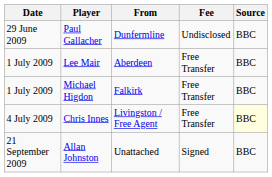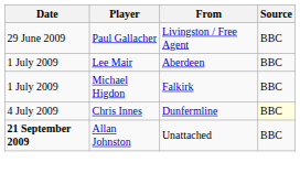 <table class="wikitable sortable" style="text-align:center; font-size:95%;width:65%; text-align:left">
 <tr>
 <th><strong>Date</strong></th>
 <th><strong>Player</strong></th>
 <th><strong>From</strong></th>
-<th><strong>Fee</strong></th>
 <th><strong>Source</strong></th>
 </tr>
 <tr>
 <td>29 June 2009</td>
 <td> <a href='#'>Paul Gallacher</a></td>
-<td> <a href='#'>Dunfermline</a></td>
-<td>Undisclosed</td>
+<td> <a href='#'>Livingston / Free Agent</a></td>
 <td>BBC</td>
 </tr>
 <tr>
 <td>1 July 2009</td>
 <td> <a href='#'>Lee Mair</a></td>
 <td> <a href='#'>Aberdeen</a></td>
-<td>Free Transfer</td>
 <td>BBC</td>
 </tr>
 <tr>
 <td>1 July 2009</td>
 <td> <a href='#'>Michael Higdon</a></td>
 <td> <a href='#'>Falkirk</a></td>
-<td>Free Transfer</td>
 <td>BBC</td>
 </tr>
 <tr>
 <td>4 July 2009</td>
 <td> <a href='#'>Chris Innes</a></td>
-<td> <a href='#'>Livingston / Free Agent</a></td>
-<td>Free Transfer</td>
+<td> <a href='#'>Dunfermline</a></td>
 <td style="background: lightyellow;">BBC</td>
 </tr>
 <tr>
-<td>21 September 2009</td>
+<td><strong>21 September 2009</strong></td>
 <td> <a href='#'>Allan Johnston</a></td>
 <td>Unattached</td>
-<td>Signed</td>
 <td>BBC</td>
 </tr>
 </table>
